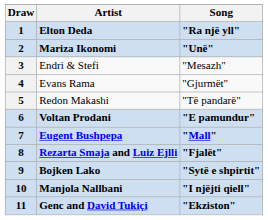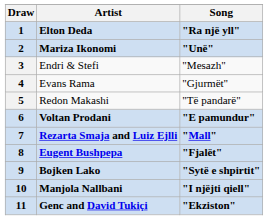 <table class="sortable wikitable plainrowheaders" style="margin: 1em auto 1em auto; text-align:left">
 <tr>
 </tr>
 <tr>
 <th scope="col">Draw</th>
 <th scope="col">Artist</th>
 <th scope="col">Song</th>
 </tr>
 <tr style="font-weight:bold; background:#CEDFF2;">
 <th scope="row" style="text-align:center; font-weight:bold; background:#CEDFF2;">1</th>
 <td>Elton Deda</td>
 <td>"Ra një yll"</td>
 </tr>
 <tr style="font-weight:bold; background:#CEDFF2;">
 <th scope="row" style="text-align:center; font-weight:bold; background:#CEDFF2;">2</th>
 <td>Mariza Ikonomi</td>
 <td>"Unë"</td>
 </tr>
 <tr>
 <th scope="row" style="text-align:center;">3</th>
 <td>Endri & Stefi</td>
 <td>"Mesazh"</td>
 </tr>
 <tr>
 <th scope="row" style="text-align:center;">4</th>
 <td>Evans Rama</td>
 <td>"Gjurmët"</td>
 </tr>
 <tr>
 <th scope="row" style="text-align:center;">5</th>
 <td>Redon Makashi</td>
 <td>"Të pandarë"</td>
 </tr>
 <tr style="font-weight:bold; background:#CEDFF2;">
 <th scope="row" style="text-align:center; font-weight:bold; background:#CEDFF2;">6</th>
 <td>Voltan Prodani</td>
 <td>"E pamundur"</td>
 </tr>
 <tr style="font-weight:bold; background:#CEDFF2;">
 <th scope="row" style="text-align:center; font-weight:bold; background:#CEDFF2;">7</th>
-<td><a href='#'>Eugent Bushpepa</a></td>
+<td><a href='#'>Rezarta Smaja</a> and <a href='#'>Luiz Ejlli</a></td>
 <td>"<a href='#'>Mall</a>"</td>
 </tr>
 <tr style="font-weight:bold; background:#CEDFF2;">
 <th scope="row" style="text-align:center; font-weight:bold; background:#CEDFF2;">8</th>
-<td><a href='#'>Rezarta Smaja</a> and <a href='#'>Luiz Ejlli</a></td>
+<td><a href='#'>Eugent Bushpepa</a></td>
 <td>"Fjalët"</td>
 </tr>
 <tr style="font-weight:bold; background:#CEDFF2;">
 <th scope="row" style="text-align:center; font-weight:bold; background:#CEDFF2;">9</th>
 <td>Bojken Lako</td>
 <td>"Sytë e shpirtit"</td>
 </tr>
 <tr style="font-weight:bold; background:#CEDFF2;">
 <th scope="row" style="text-align:center; font-weight:bold; background:#CEDFF2;">10</th>
 <td>Manjola Nallbani</td>
 <td>"I njëjti qiell"</td>
 </tr>
 <tr style="font-weight:bold; background:#CEDFF2;">
 <th scope="row" style="text-align:center; font-weight:bold; background:#CEDFF2;">11</th>
 <td>Genc and <a href='#'>David Tukiçi</a></td>
 <td>"Ekziston"</td>
 </tr>
 </table>
